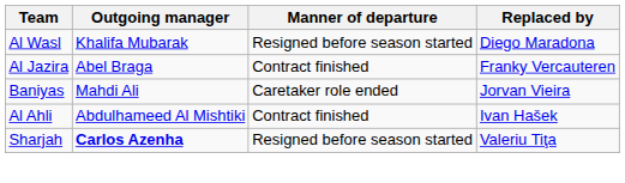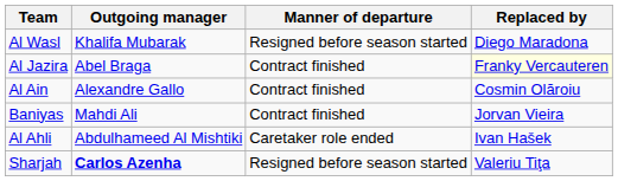 <table class="wikitable sortable">
 <tr>
 <th>Team</th>
 <th>Outgoing manager</th>
 <th>Manner of departure</th>
 <th>Replaced by</th>
 </tr>
 <tr>
 <td><a href='#'>Al Wasl</a></td>
 <td> <a href='#'>Khalifa Mubarak</a></td>
 <td>Resigned before season started</td>
 <td> <a href='#'>Diego Maradona</a></td>
 </tr>
 <tr>
 <td><a href='#'>Al Jazira</a></td>
 <td> <a href='#'>Abel Braga</a></td>
 <td>Contract finished</td>
-<td> <a href='#'>Franky Vercauteren</a></td>
+<td style="background: lightyellow;"> <a href='#'>Franky Vercauteren</a></td>
+</tr>
+<tr>
+<td><a href='#'>Al Ain</a></td>
+<td> <a href='#'>Alexandre Gallo</a></td>
+<td>Contract finished</td>
+<td> <a href='#'>Cosmin Olăroiu</a></td>
 </tr>
 <tr>
 <td><a href='#'>Baniyas</a></td>
 <td> <a href='#'>Mahdi Ali</a></td>
-<td>Caretaker role ended</td>
+<td>Contract finished</td>
 <td> <a href='#'>Jorvan Vieira</a></td>
 </tr>
 <tr>
 <td><a href='#'>Al Ahli</a></td>
 <td> <a href='#'>Abdulhameed Al Mishtiki</a></td>
-<td>Contract finished</td>
+<td>Caretaker role ended</td>
 <td> <a href='#'>Ivan Hašek</a></td>
 </tr>
 <tr>
 <td><a href='#'>Sharjah</a></td>
 <td><strong> <a href='#'>Carlos Azenha</a></strong></td>
 <td>Resigned before season started</td>
 <td> <a href='#'>Valeriu Tiţa</a></td>
 </tr>
 </table>
